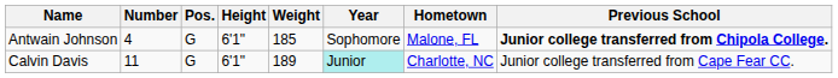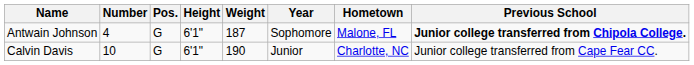 <table class="wikitable sortable" border="1">
 <tr>
 <th>Name</th>
 <th>Number</th>
 <th>Pos.</th>
 <th>Height</th>
 <th>Weight</th>
 <th>Year</th>
 <th>Hometown</th>
 <th class="unsortable">Previous School</th>
 </tr>
 <tr>
 <td>Antwain Johnson</td>
 <td>4</td>
 <td>G</td>
 <td>6'1"</td>
-<td>185</td>
+<td>187</td>
 <td>Sophomore</td>
 <td><a href='#'>Malone, FL</a></td>
 <td><strong>Junior college transferred from <a href='#'>Chipola College</a>.</strong></td>
 </tr>
 <tr>
 <td>Calvin Davis</td>
-<td>11</td>
+<td>10</td>
 <td>G</td>
 <td>6'1"</td>
-<td>189</td>
-<td style="background: paleturquoise;">Junior</td>
+<td>190</td>
+<td>Junior</td>
 <td><a href='#'>Charlotte, NC</a></td>
 <td>Junior college transferred from <a href='#'>Cape Fear CC</a>.</td>
 </tr>
 </table>
